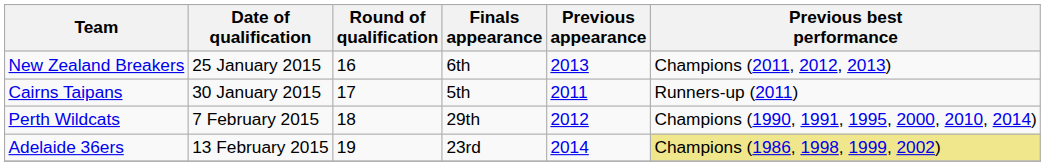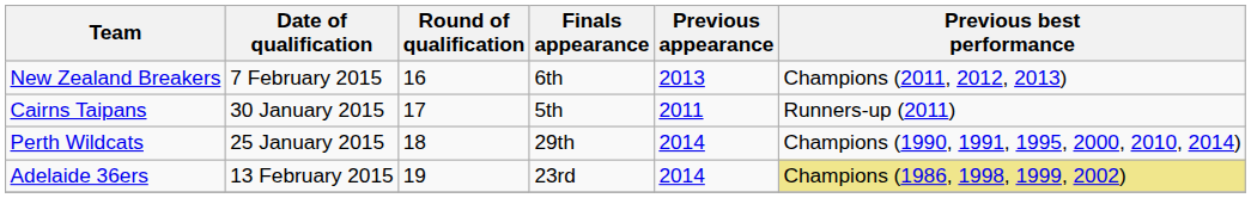 <table class="wikitable" style="text-align:left">
 <tr>
 <th>Team</th>
 <th>Date of<br>qualification</th>
 <th>Round of<br>qualification</th>
 <th>Finals<br>appearance</th>
 <th>Previous<br>appearance</th>
 <th>Previous best<br>performance</th>
 </tr>
 <tr>
 <td><a href='#'>New Zealand Breakers</a></td>
-<td>25 January 2015</td>
+<td>7 February 2015</td>
 <td>16</td>
 <td>6th</td>
 <td><a href='#'>2013</a></td>
 <td>Champions (<a href='#'>2011</a>, <a href='#'>2012</a>, <a href='#'>2013</a>)</td>
 </tr>
 <tr>
 <td><a href='#'>Cairns Taipans</a></td>
 <td>30 January 2015</td>
 <td>17</td>
 <td>5th</td>
 <td><a href='#'>2011</a></td>
 <td>Runners-up (<a href='#'>2011</a>)</td>
 </tr>
 <tr>
 <td><a href='#'>Perth Wildcats</a></td>
-<td>7 February 2015</td>
+<td>25 January 2015</td>
 <td>18</td>
 <td>29th</td>
-<td><a href='#'>2012</a></td>
+<td><a href='#'>2014</a></td>
 <td>Champions (<a href='#'>1990</a>, <a href='#'>1991</a>, <a href='#'>1995</a>, <a href='#'>2000</a>, <a href='#'>2010</a>, <a href='#'>2014</a>)</td>
 </tr>
 <tr>
 <td><a href='#'>Adelaide 36ers</a></td>
 <td>13 February 2015</td>
 <td>19</td>
 <td>23rd</td>
 <td><a href='#'>2014</a></td>
 <td style="background: khaki;">Champions (<a href='#'>1986</a>, <a href='#'>1998</a>, <a href='#'>1999</a>, <a href='#'>2002</a>)</td>
 </tr>
 <tr>
 </tr>
 </table>
